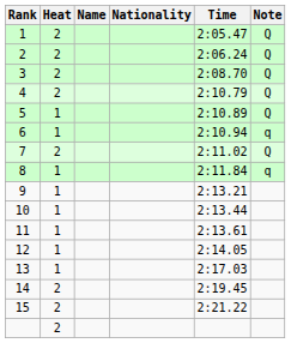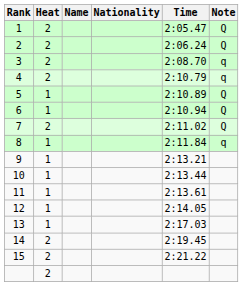 <table class="wikitable sortable" style="text-align:center">
 <tr>
 <th>Rank</th>
 <th>Heat</th>
 <th>Name</th>
 <th>Nationality</th>
 <th>Time</th>
 <th>Note</th>
 </tr>
 <tr bgcolor=ccffcc>
 <td>1</td>
 <td>2</td>
 <td align=left></td>
 <td align=left></td>
 <td>2:05.47</td>
 <td>Q</td>
 </tr>
 <tr bgcolor=ccffcc>
 <td>2</td>
 <td>2</td>
 <td align=left></td>
 <td align=left></td>
 <td>2:06.24</td>
 <td>Q</td>
 </tr>
 <tr bgcolor=ccffcc>
 <td>3</td>
 <td>2</td>
 <td align=left></td>
 <td align=left></td>
 <td>2:08.70</td>
-<td>Q</td>
+<td>q</td>
 </tr>
 <tr bgcolor=ddffdd>
 <td>4</td>
 <td>2</td>
 <td align=left></td>
 <td align=left></td>
 <td>2:10.79</td>
-<td>Q</td>
+<td>q</td>
 </tr>
 <tr bgcolor=ccffcc>
 <td>5</td>
 <td>1</td>
 <td align=left></td>
 <td align=left></td>
 <td>2:10.89</td>
 <td>Q</td>
 </tr>
 <tr bgcolor=ccffcc>
 <td>6</td>
 <td>1</td>
 <td align=left></td>
 <td align=left></td>
 <td>2:10.94</td>
-<td>q</td>
+<td>Q</td>
 </tr>
 <tr bgcolor=ddffdd>
 <td>7</td>
 <td>2</td>
 <td align=left></td>
 <td align=left></td>
 <td>2:11.02</td>
 <td>Q</td>
 </tr>
 <tr bgcolor=ccffcc>
 <td>8</td>
 <td>1</td>
 <td align=left></td>
 <td align=left></td>
 <td>2:11.84</td>
 <td>q</td>
 </tr>
 <tr>
 <td>9</td>
 <td>1</td>
 <td align=left></td>
 <td align=left></td>
 <td>2:13.21</td>
 <td></td>
 </tr>
 <tr>
 <td>10</td>
 <td>1</td>
 <td align=left></td>
 <td align=left></td>
 <td>2:13.44</td>
 <td></td>
 </tr>
 <tr>
 <td>11</td>
 <td>1</td>
 <td align=left></td>
 <td align=left></td>
 <td>2:13.61</td>
 <td></td>
 </tr>
 <tr>
 <td>12</td>
 <td>1</td>
 <td align=left></td>
 <td align=left></td>
 <td>2:14.05</td>
 <td></td>
 </tr>
 <tr>
 <td>13</td>
 <td>1</td>
 <td align=left></td>
 <td align=left></td>
 <td>2:17.03</td>
 <td></td>
 </tr>
 <tr>
 <td>14</td>
 <td>2</td>
 <td align=left></td>
 <td align=left></td>
 <td>2:19.45</td>
 <td></td>
 </tr>
 <tr>
 <td>15</td>
 <td>2</td>
 <td align=left></td>
 <td align=left></td>
 <td>2:21.22</td>
 <td></td>
 </tr>
 <tr>
 <td></td>
 <td>2</td>
 <td align=left></td>
 <td align=left></td>
 <td></td>
 <td></td>
 </tr>
 </table>
